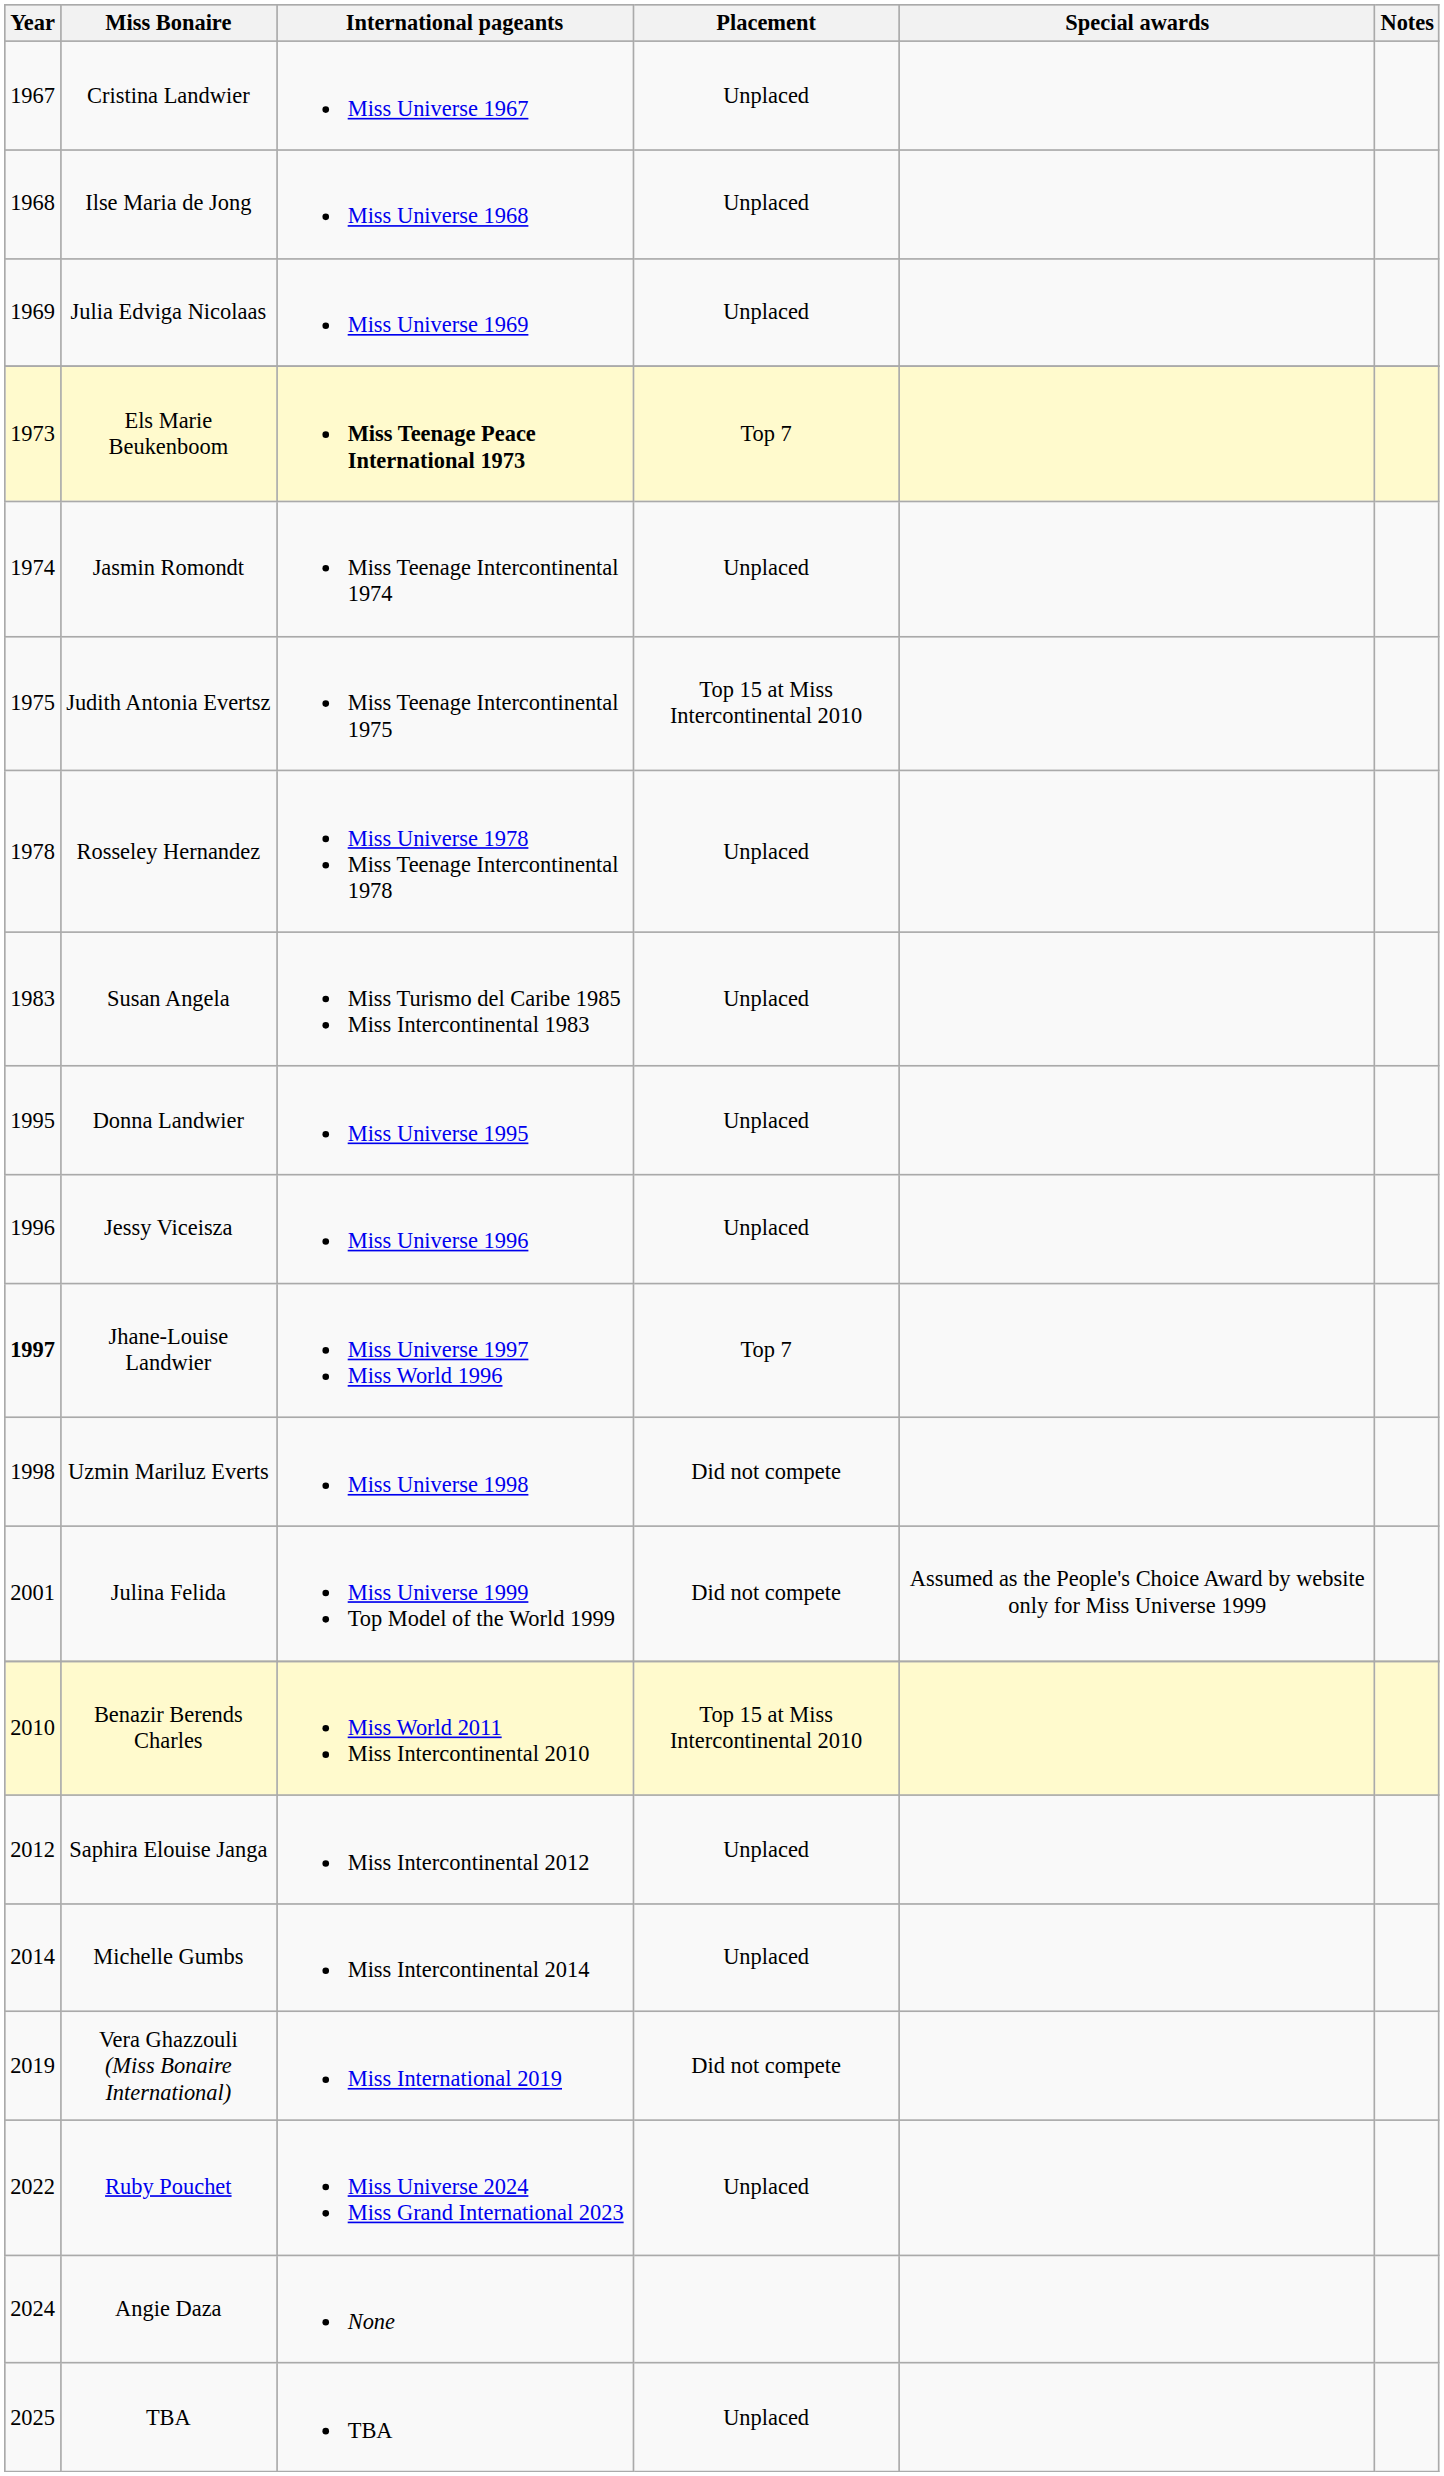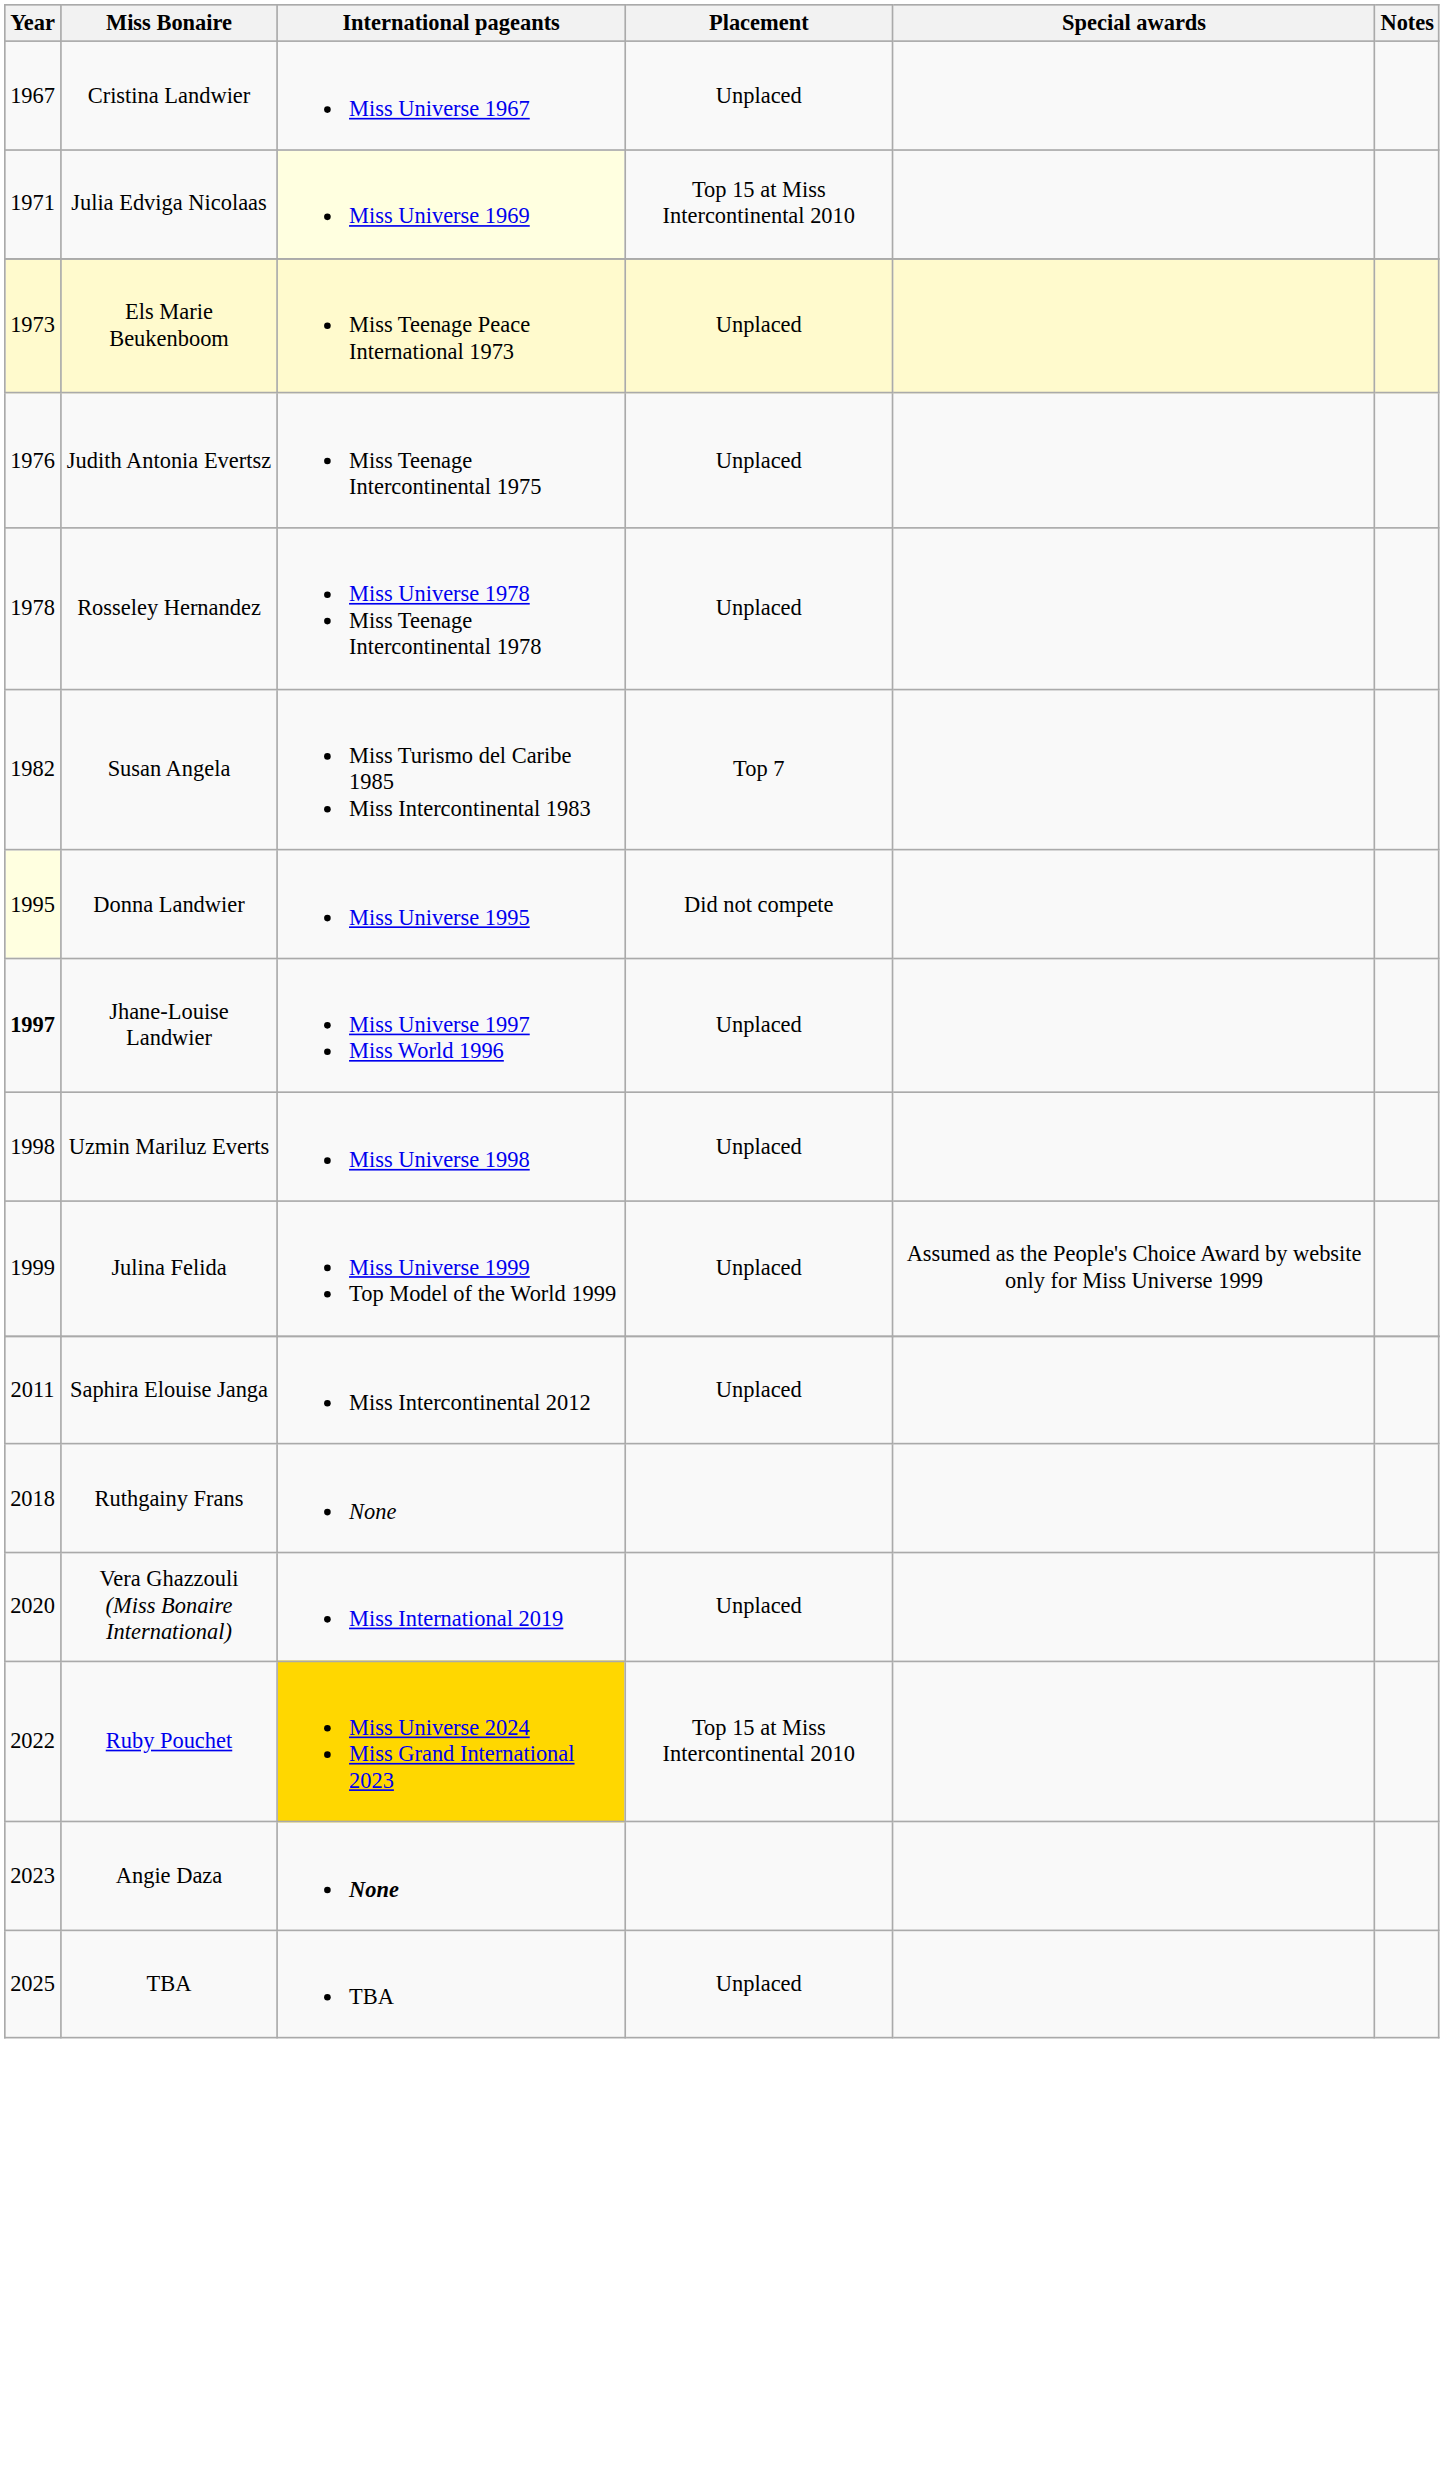 <table class="wikitable " style="font-size: 85%; text-align:center;">
 <tr>
 <th>Year</th>
 <th>Miss Bonaire</th>
 <th>International pageants</th>
 <th>Placement</th>
 <th>Special awards</th>
 <th>Notes</th>
 </tr>
 <tr>
 <td>1967</td>
 <td>Cristina Landwier</td>
 <td align="left"><br><ul><li><a href='#'>Miss Universe 1967</a></li></ul></td>
 <td>Unplaced</td>
 <td></td>
 <td></td>
 </tr>
 <tr>
-<td>1968</td>
-<td>Ilse Maria de Jong</td>
-<td align="left"><br><ul><li><a href='#'>Miss Universe 1968</a></li></ul></td>
-<td>Unplaced</td>
-<td></td>
-<td></td>
-</tr>
-<tr>
-<td>1969</td>
+<td>1971</td>
 <td>Julia Edviga Nicolaas</td>
-<td align="left"><br><ul><li><a href='#'>Miss Universe 1969</a></li></ul></td>
-<td>Unplaced</td>
+<td align="left" style="background: lightyellow;"><br><ul><li><a href='#'>Miss Universe 1969</a></li></ul></td>
+<td>Top 15 at Miss Intercontinental 2010</td>
 <td></td>
 <td></td>
 </tr>
 <tr>
 </tr>
 <tr style="background-color:#FFFACD; ">
 <td>1973</td>
 <td>Els Marie Beukenboom</td>
-<td align="left"><strong><br><ul><li>Miss Teenage Peace International 1973</li></ul></strong></td>
-<td>Top 7</td>
-<td></td>
-<td></td>
-</tr>
-<tr>
-<td>1974</td>
-<td>Jasmin Romondt</td>
-<td align="left"><br><ul><li>Miss Teenage Intercontinental 1974</li></ul></td>
+<td align="left"><br><ul><li>Miss Teenage Peace International 1973</li></ul></td>
 <td>Unplaced</td>
 <td></td>
 <td></td>
 </tr>
 <tr>
-<td>1975</td>
+<td>1976</td>
 <td>Judith Antonia Evertsz</td>
 <td align="left"><br><ul><li>Miss Teenage Intercontinental 1975</li></ul></td>
-<td>Top 15 at Miss Intercontinental 2010</td>
+<td>Unplaced</td>
 <td></td>
 <td></td>
 </tr>
 <tr>
 <td>1978</td>
 <td>Rosseley Hernandez</td>
 <td align="left"><br><ul><li><a href='#'>Miss Universe 1978</a></li><li>Miss Teenage Intercontinental 1978</li></ul></td>
 <td>Unplaced</td>
 <td></td>
 <td></td>
 </tr>
 <tr>
-<td>1983</td>
+<td>1982</td>
 <td>Susan Angela</td>
 <td align="left"><br><ul><li>Miss Turismo del Caribe 1985</li><li>Miss Intercontinental 1983</li></ul></td>
-<td>Unplaced</td>
+<td>Top 7</td>
 <td></td>
 <td></td>
 </tr>
 <tr>
-<td>1995</td>
+<td style="background: lightyellow;">1995</td>
 <td>Donna Landwier</td>
 <td align="left"><br><ul><li><a href='#'>Miss Universe 1995</a></li></ul></td>
-<td>Unplaced</td>
-<td></td>
-<td></td>
-</tr>
-<tr>
-<td>1996</td>
-<td>Jessy Viceisza</td>
-<td align="left"><br><ul><li><a href='#'>Miss Universe 1996</a></li></ul></td>
-<td>Unplaced</td>
+<td>Did not compete</td>
 <td></td>
 <td></td>
 </tr>
 <tr>
 <td><strong>1997</strong></td>
 <td>Jhane-Louise Landwier</td>
 <td align="left"><br><ul><li><a href='#'>Miss Universe 1997</a></li><li><a href='#'>Miss World 1996</a></li></ul></td>
-<td>Top 7</td>
+<td>Unplaced</td>
 <td></td>
 <td></td>
 </tr>
 <tr>
 <td>1998</td>
 <td>Uzmin Mariluz Everts</td>
 <td align="left"><br><ul><li><a href='#'>Miss Universe 1998</a></li></ul></td>
-<td>Did not compete</td>
+<td>Unplaced</td>
 <td></td>
 <td></td>
 </tr>
 <tr>
-<td>2001</td>
+<td>1999</td>
 <td>Julina Felida</td>
 <td align="left"><br><ul><li><a href='#'>Miss Universe 1999</a></li><li>Top Model of the World 1999</li></ul></td>
-<td>Did not compete</td>
+<td>Unplaced</td>
 <td>Assumed as the People's Choice Award by website only for Miss Universe 1999</td>
 <td></td>
 </tr>
 <tr>
 </tr>
-<tr style="background-color:#FFFACD; ">
-<td>2010</td>
-<td>Benazir Berends Charles</td>
-<td align="left"><br><ul><li><a href='#'>Miss World 2011</a></li><li>Miss Intercontinental 2010</li></ul></td>
-<td>Top 15 at Miss Intercontinental 2010</td>
-<td></td>
-<td></td>
-</tr>
 <tr>
-<td>2012</td>
+<td>2011</td>
 <td>Saphira Elouise Janga</td>
 <td align="left"><br><ul><li>Miss Intercontinental 2012</li></ul></td>
 <td>Unplaced</td>
 <td></td>
 <td></td>
 </tr>
 <tr>
-<td>2014</td>
-<td>Michelle Gumbs</td>
-<td align="left"><br><ul><li>Miss Intercontinental 2014</li></ul></td>
-<td>Unplaced</td>
+<td>2018</td>
+<td>Ruthgainy Frans</td>
+<td align="left"><br><ul><li><em>None</em></li></ul></td>
+<td></td>
 <td></td>
 <td></td>
 </tr>
 <tr>
-<td>2019</td>
+<td>2020</td>
 <td>Vera Ghazzouli<br><em>(Miss Bonaire International)</em></td>
 <td align="left"><br><ul><li><a href='#'>Miss International 2019</a></li></ul></td>
-<td>Did not compete</td>
+<td>Unplaced</td>
 <td></td>
 <td></td>
 </tr>
 <tr>
 <td>2022</td>
 <td><a href='#'>Ruby Pouchet</a></td>
-<td align="left"><br><ul><li><a href='#'>Miss Universe 2024</a></li><li><a href='#'>Miss Grand International 2023</a></li></ul></td>
-<td>Unplaced</td>
+<td align="left" style="background: gold;"><br><ul><li><a href='#'>Miss Universe 2024</a></li><li><a href='#'>Miss Grand International 2023</a></li></ul></td>
+<td>Top 15 at Miss Intercontinental 2010</td>
 <td></td>
 <td></td>
 </tr>
 <tr>
-<td>2024</td>
+<td>2023</td>
 <td>Angie Daza</td>
-<td align="left"><br><ul><li><em>None</em></li></ul></td>
+<td align="left"><strong><br><ul><li><em>None</em></li></ul></strong></td>
 <td></td>
 <td></td>
 <td></td>
 </tr>
 <tr>
 <td>2025</td>
 <td>TBA</td>
 <td align="left"><br><ul><li>TBA</li></ul></td>
 <td>Unplaced</td>
 <td></td>
 <td></td>
 </tr>
 </table>
